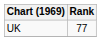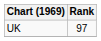 <table class="wikitable">
 <tr>
 <th align="left">Chart (1969)</th>
 <th style="text-align:center;">Rank</th>
 </tr>
 <tr>
 <td>UK </td>
-<td style="text-align:center;">77</td>
+<td style="text-align:center;">97</td>
 </tr>
 <tr>
 </tr>
 </table>
